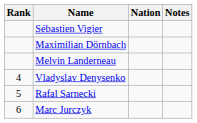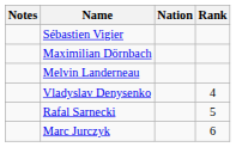 <table class="wikitable sortable" style="text-align:center">
 <tr>
-<th>Rank</th>
+<th>Notes</th>
 <th>Name</th>
 <th>Nation</th>
-<th>Notes</th>
+<th>Rank</th>
 </tr>
 <tr>
 <td></td>
 <td align=left><a href='#'>Sébastien Vigier</a></td>
 <td align=left></td>
 <td></td>
 </tr>
 <tr>
 <td></td>
 <td align=left><a href='#'>Maximilian Dörnbach</a></td>
 <td align=left></td>
 <td></td>
 </tr>
 <tr>
 <td></td>
 <td align=left><a href='#'>Melvin Landerneau</a></td>
 <td align=left></td>
 <td></td>
 </tr>
 <tr>
-<td>4</td>
+<td></td>
 <td align=left><a href='#'>Vladyslav Denysenko</a></td>
 <td align=left></td>
-<td></td>
+<td>4</td>
 </tr>
 <tr>
-<td>5</td>
+<td></td>
 <td align=left><a href='#'>Rafal Sarnecki</a></td>
 <td align=left></td>
-<td></td>
+<td>5</td>
 </tr>
 <tr>
-<td>6</td>
+<td></td>
 <td align=left><a href='#'>Marc Jurczyk</a></td>
 <td align=left></td>
-<td></td>
+<td>6</td>
 </tr>
 </table>
